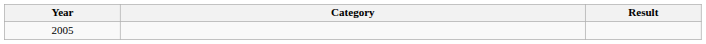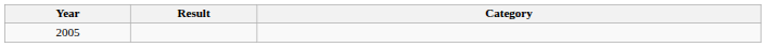 <table class="wikitable" width="80%">
 <tr>
 <th width="10%">Year</th>
+<th width="10%">Result</th>
 <th width="40%">Category</th>
-<th width="10%">Result</th>
 </tr>
 <tr>
 <td align="center">2005</td>
+<td></td>
 <td align="center"></td>
-<td></td>
 </tr>
 </table>
